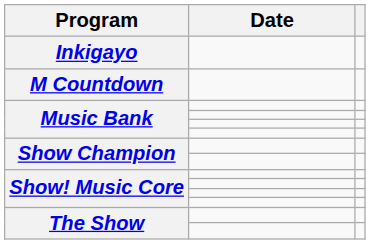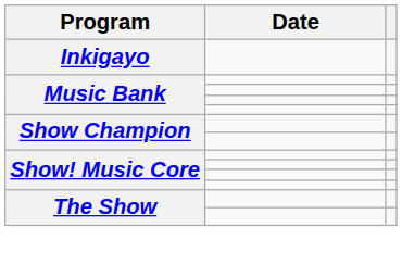 <table class="wikitable plainrowheaders sortable" style="text-align:center">
 <tr>
 <th scope="col">Program </th>
 <th scope="col" width="125">Date</th>
 <th scope="col" class="unsortable"></th>
 </tr>
 <tr>
 <th scope="row"><em><a href='#'>Inkigayo</a></em></th>
-<td></td>
-<td style="text-align:center"></td>
-</tr>
-<tr>
-<th scope="row"><em><a href='#'>M Countdown</a></em></th>
 <td></td>
 <td style="text-align:center"></td>
 </tr>
 <tr>
 <th scope="row" rowspan="4"><em><a href='#'>Music Bank</a></em></th>
 <td></td>
 <td style="text-align:center"></td>
 </tr>
 <tr>
 <td></td>
 <td style="text-align:center"></td>
 </tr>
 <tr>
 <td></td>
 <td style="text-align:center"></td>
 </tr>
 <tr>
 <td></td>
 <td style="text-align:center"></td>
 </tr>
 <tr>
 <th scope="row" rowspan="2"><em><a href='#'>Show Champion</a></em></th>
 <td></td>
 <td style="text-align:center"></td>
 </tr>
 <tr>
 <td></td>
 <td style="text-align:center"></td>
 </tr>
 <tr>
 <th scope="row" rowspan="4"><em><a href='#'>Show! Music Core</a></em></th>
 <td></td>
 <td style="text-align:center"></td>
 </tr>
 <tr>
 <td></td>
 <td style="text-align:center"></td>
 </tr>
 <tr>
 <td></td>
 <td style="text-align:center"></td>
 </tr>
 <tr>
 <td></td>
 <td style="text-align:center"></td>
 </tr>
 <tr>
 <th scope="row" rowspan="2"><em><a href='#'>The Show</a></em></th>
 <td></td>
 <td style="text-align:center"></td>
 </tr>
 <tr>
 <td></td>
 <td style="text-align:center"></td>
 </tr>
 </table>
